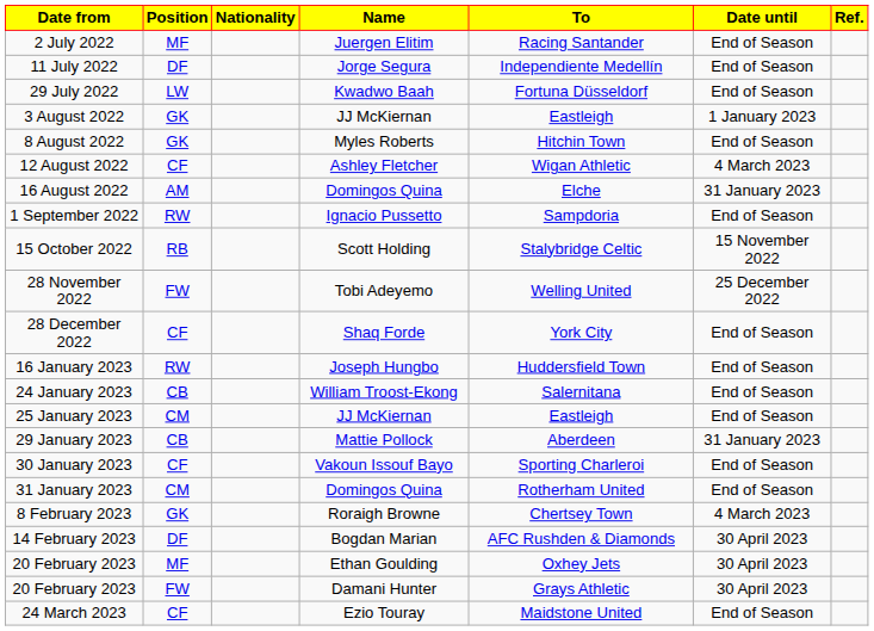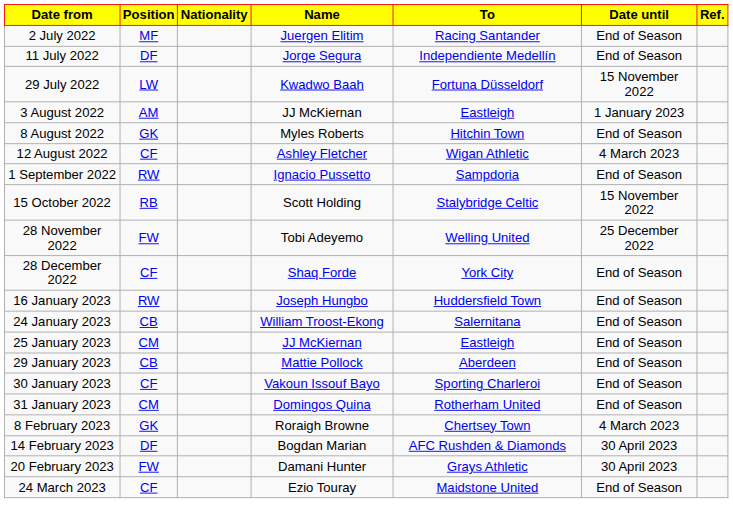 <table class="wikitable"  style="text-align:center; font-size:90%; ">
 <tr>
 <th style="background:#FFFF00; color:black; border:1px solid red; width:120px;">Date from</th>
 <th style="background:#FFFF00; color:black; border:1px solid red; width:50px;">Position</th>
 <th style="background:#FFFF00; color:black; border:1px solid red; width:50px;">Nationality</th>
 <th style="background:#FFFF00; color:black; border:1px solid red; width:150px;">Name</th>
 <th style="background:#FFFF00; color:black; border:1px solid red; width:200px;">To</th>
 <th style="background:#FFFF00; color:black; border:1px solid red; width:120px;">Date until</th>
 <th style="background:#FFFF00; color:black; border:1px solid red; width:25px;">Ref.</th>
 </tr>
 <tr>
 <td>2 July 2022</td>
 <td><a href='#'>MF</a></td>
 <td></td>
 <td><a href='#'>Juergen Elitim</a></td>
 <td> <a href='#'>Racing Santander</a></td>
 <td>End of Season</td>
 <td></td>
 </tr>
 <tr>
 <td>11 July 2022</td>
 <td><a href='#'>DF</a></td>
 <td></td>
 <td><a href='#'>Jorge Segura</a></td>
 <td> <a href='#'>Independiente Medellín</a></td>
 <td>End of Season</td>
 <td></td>
 </tr>
 <tr>
 <td>29 July 2022</td>
 <td><a href='#'>LW</a></td>
 <td></td>
 <td><a href='#'>Kwadwo Baah</a></td>
 <td> <a href='#'>Fortuna Düsseldorf</a></td>
-<td>End of Season</td>
+<td>15 November 2022</td>
 <td></td>
 </tr>
 <tr>
 <td>3 August 2022</td>
-<td><a href='#'>GK</a></td>
+<td><a href='#'>AM</a></td>
 <td></td>
 <td>JJ McKiernan</td>
 <td> <a href='#'>Eastleigh</a></td>
 <td>1 January 2023</td>
 <td></td>
 </tr>
 <tr>
 <td>8 August 2022</td>
 <td><a href='#'>GK</a></td>
 <td></td>
 <td>Myles Roberts</td>
 <td> <a href='#'>Hitchin Town</a></td>
 <td>End of Season</td>
 <td></td>
 </tr>
 <tr>
 <td>12 August 2022</td>
 <td><a href='#'>CF</a></td>
 <td></td>
 <td><a href='#'>Ashley Fletcher</a></td>
 <td> <a href='#'>Wigan Athletic</a></td>
 <td>4 March 2023</td>
-<td></td>
-</tr>
-<tr>
-<td>16 August 2022</td>
-<td><a href='#'>AM</a></td>
-<td></td>
-<td><a href='#'>Domingos Quina</a></td>
-<td> <a href='#'>Elche</a></td>
-<td>31 January 2023</td>
 <td></td>
 </tr>
 <tr>
 <td>1 September 2022</td>
 <td><a href='#'>RW</a></td>
 <td></td>
 <td><a href='#'>Ignacio Pussetto</a></td>
 <td> <a href='#'>Sampdoria</a></td>
 <td>End of Season</td>
 <td></td>
 </tr>
 <tr>
 <td>15 October 2022</td>
 <td><a href='#'>RB</a></td>
 <td></td>
 <td>Scott Holding</td>
 <td> <a href='#'>Stalybridge Celtic</a></td>
 <td>15 November 2022</td>
 <td></td>
 </tr>
 <tr>
 <td>28 November 2022</td>
 <td><a href='#'>FW</a></td>
 <td></td>
 <td>Tobi Adeyemo</td>
 <td> <a href='#'>Welling United</a></td>
 <td>25 December 2022</td>
 <td></td>
 </tr>
 <tr>
 <td>28 December 2022</td>
 <td><a href='#'>CF</a></td>
 <td></td>
 <td><a href='#'>Shaq Forde</a></td>
 <td> <a href='#'>York City</a></td>
 <td>End of Season</td>
 <td></td>
 </tr>
 <tr>
 <td>16 January 2023</td>
 <td><a href='#'>RW</a></td>
 <td></td>
 <td><a href='#'>Joseph Hungbo</a></td>
 <td> <a href='#'>Huddersfield Town</a></td>
 <td>End of Season</td>
 <td></td>
 </tr>
 <tr>
 <td>24 January 2023</td>
 <td><a href='#'>CB</a></td>
 <td></td>
 <td><a href='#'>William Troost-Ekong</a></td>
 <td> <a href='#'>Salernitana</a></td>
 <td>End of Season</td>
 <td></td>
 </tr>
 <tr>
 <td>25 January 2023</td>
 <td><a href='#'>CM</a></td>
 <td></td>
 <td><a href='#'>JJ McKiernan</a></td>
 <td> <a href='#'>Eastleigh</a></td>
 <td>End of Season</td>
 <td></td>
 </tr>
 <tr>
 <td>29 January 2023</td>
 <td><a href='#'>CB</a></td>
 <td></td>
 <td><a href='#'>Mattie Pollock</a></td>
 <td> <a href='#'>Aberdeen</a></td>
-<td>31 January 2023</td>
+<td>End of Season</td>
 <td></td>
 </tr>
 <tr>
 <td>30 January 2023</td>
 <td><a href='#'>CF</a></td>
 <td></td>
 <td><a href='#'>Vakoun Issouf Bayo</a></td>
 <td> <a href='#'>Sporting Charleroi</a></td>
 <td>End of Season</td>
 <td></td>
 </tr>
 <tr>
 <td>31 January 2023</td>
 <td><a href='#'>CM</a></td>
 <td></td>
 <td><a href='#'>Domingos Quina</a></td>
 <td> <a href='#'>Rotherham United</a></td>
 <td>End of Season</td>
 <td></td>
 </tr>
 <tr>
 <td>8 February 2023</td>
 <td><a href='#'>GK</a></td>
 <td></td>
 <td>Roraigh Browne</td>
 <td> <a href='#'>Chertsey Town</a></td>
 <td>4 March 2023</td>
 <td></td>
 </tr>
 <tr>
 <td>14 February 2023</td>
 <td><a href='#'>DF</a></td>
 <td></td>
 <td>Bogdan Marian</td>
 <td> <a href='#'>AFC Rushden & Diamonds</a></td>
 <td>30 April 2023</td>
 <td></td>
 </tr>
 <tr>
 <td>20 February 2023</td>
-<td><a href='#'>MF</a></td>
-<td></td>
-<td>Ethan Goulding</td>
-<td> <a href='#'>Oxhey Jets</a></td>
-<td>30 April 2023</td>
-<td></td>
-</tr>
-<tr>
-<td>20 February 2023</td>
 <td><a href='#'>FW</a></td>
 <td></td>
 <td>Damani Hunter</td>
 <td> <a href='#'>Grays Athletic</a></td>
 <td>30 April 2023</td>
 <td></td>
 </tr>
 <tr>
 <td>24 March 2023</td>
 <td><a href='#'>CF</a></td>
 <td></td>
 <td>Ezio Touray</td>
 <td> <a href='#'>Maidstone United</a></td>
 <td>End of Season</td>
 <td></td>
 </tr>
 </table>
